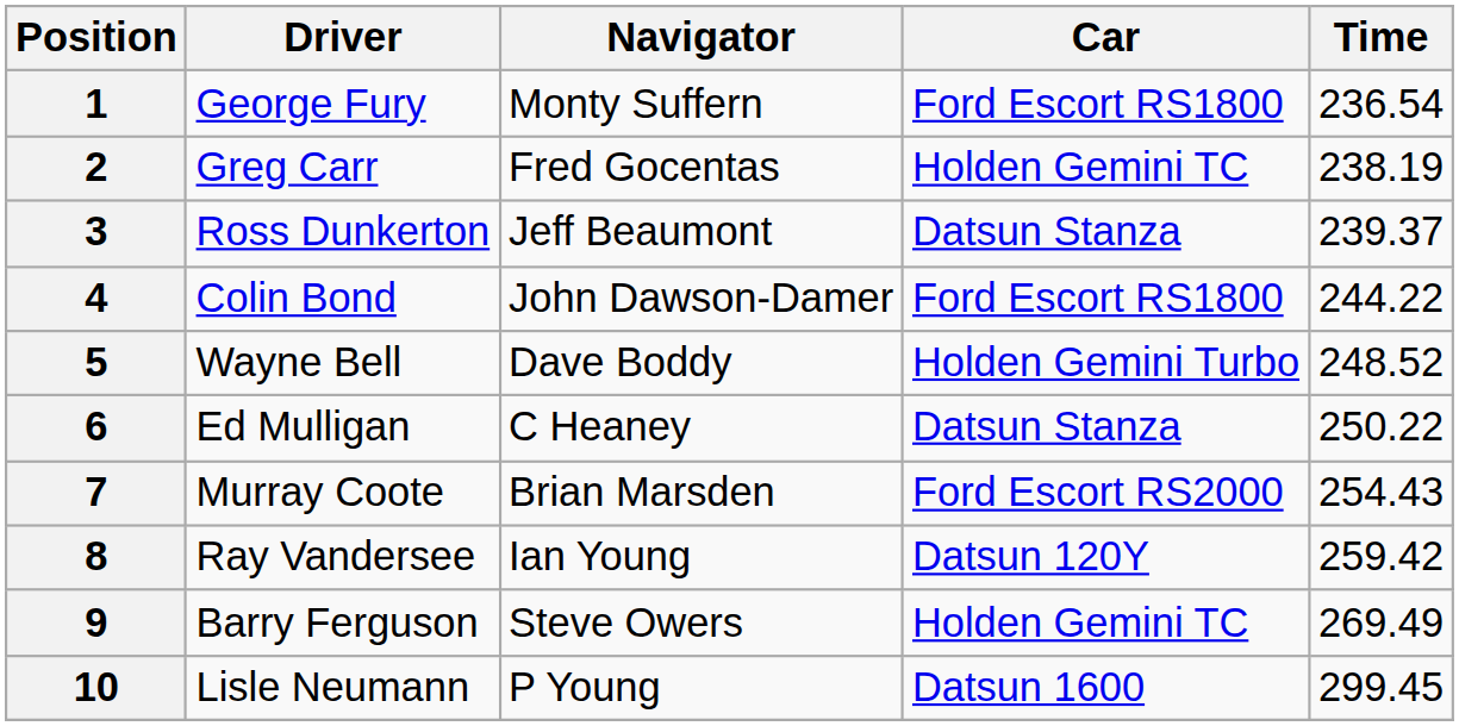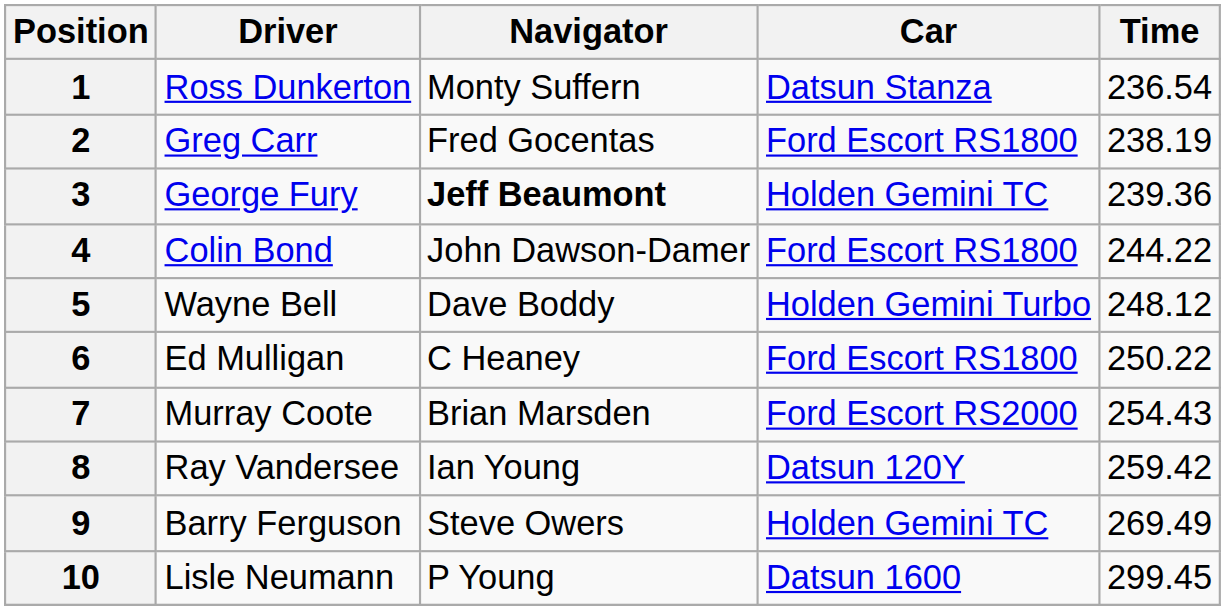 <table class="wikitable" border="1">
 <tr>
 <th>Position</th>
 <th>Driver</th>
 <th>Navigator</th>
 <th>Car</th>
 <th>Time</th>
 </tr>
 <tr>
 <th>1</th>
-<td><a href='#'>George Fury</a></td>
+<td><a href='#'>Ross Dunkerton</a></td>
 <td>Monty Suffern</td>
-<td><a href='#'>Ford Escort RS1800</a></td>
+<td><a href='#'>Datsun Stanza</a></td>
 <td align="center">236.54</td>
 </tr>
 <tr>
 <th>2</th>
 <td><a href='#'>Greg Carr</a></td>
 <td>Fred Gocentas</td>
-<td><a href='#'>Holden Gemini TC</a></td>
+<td><a href='#'>Ford Escort RS1800</a></td>
 <td align="center">238.19</td>
 </tr>
 <tr>
 <th>3</th>
-<td><a href='#'>Ross Dunkerton</a></td>
-<td>Jeff Beaumont</td>
-<td><a href='#'>Datsun Stanza</a></td>
-<td align="center">239.37</td>
+<td><a href='#'>George Fury</a></td>
+<td><strong>Jeff Beaumont</strong></td>
+<td><a href='#'>Holden Gemini TC</a></td>
+<td align="center">239.36</td>
 </tr>
 <tr>
 <th>4</th>
 <td><a href='#'>Colin Bond</a></td>
 <td>John Dawson-Damer</td>
 <td><a href='#'>Ford Escort RS1800</a></td>
 <td align="center">244.22</td>
 </tr>
 <tr>
 <th>5</th>
 <td>Wayne Bell</td>
 <td>Dave Boddy</td>
 <td><a href='#'>Holden Gemini Turbo</a></td>
-<td align="center">248.52</td>
+<td align="center">248.12</td>
 </tr>
 <tr>
 <th>6</th>
 <td>Ed Mulligan</td>
 <td>C Heaney</td>
-<td><a href='#'>Datsun Stanza</a></td>
+<td><a href='#'>Ford Escort RS1800</a></td>
 <td align="center">250.22</td>
 </tr>
 <tr>
 <th>7</th>
 <td>Murray Coote</td>
 <td>Brian Marsden</td>
 <td><a href='#'>Ford Escort RS2000</a></td>
 <td align="center">254.43</td>
 </tr>
 <tr>
 <th>8</th>
 <td>Ray Vandersee</td>
 <td>Ian Young</td>
 <td><a href='#'>Datsun 120Y</a></td>
 <td align="center">259.42</td>
 </tr>
 <tr>
 <th>9</th>
 <td>Barry Ferguson</td>
 <td>Steve Owers</td>
 <td><a href='#'>Holden Gemini TC</a></td>
 <td align="center">269.49</td>
 </tr>
 <tr>
 <th>10</th>
 <td>Lisle Neumann</td>
 <td>P Young</td>
 <td><a href='#'>Datsun 1600</a></td>
 <td align="center">299.45</td>
 </tr>
 <tr>
 </tr>
 </table>
